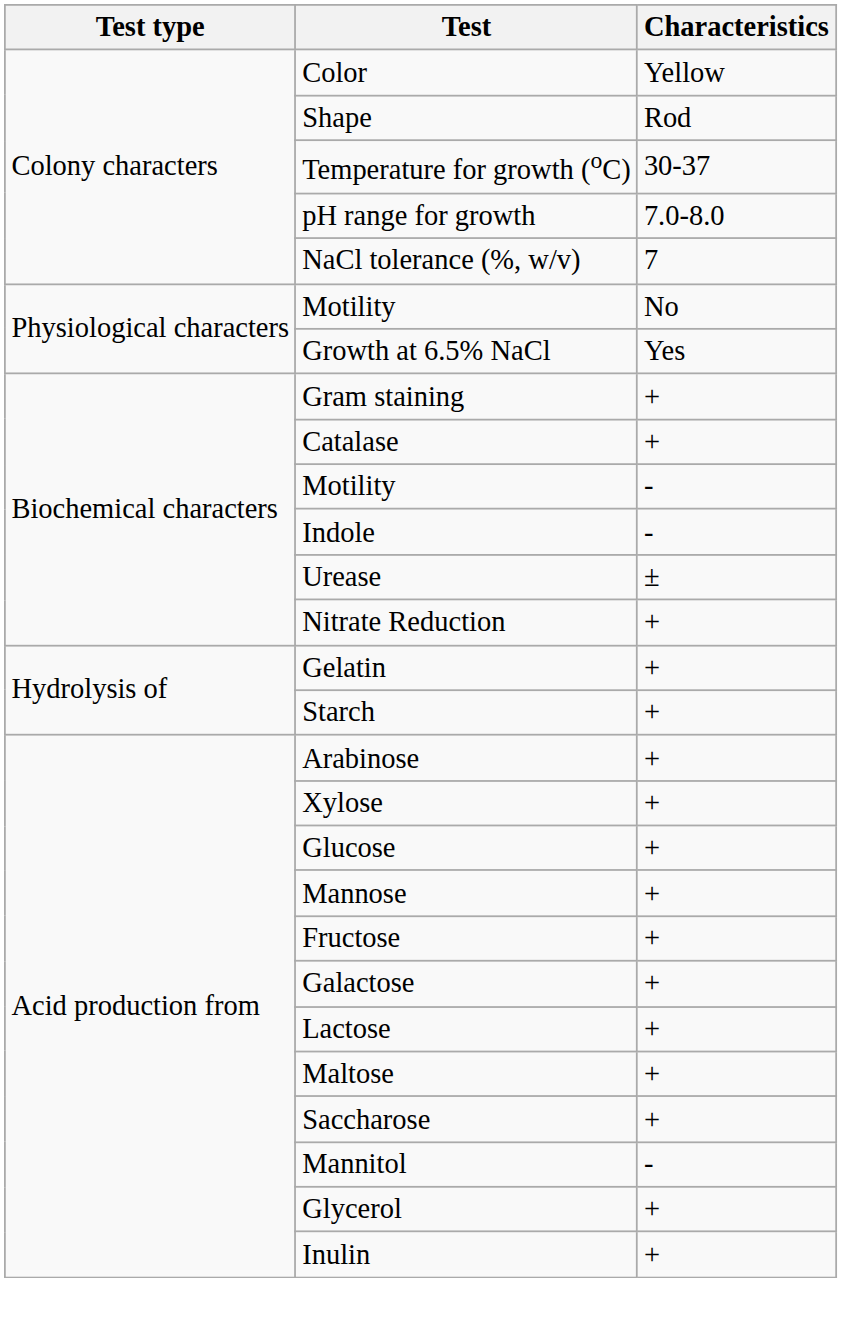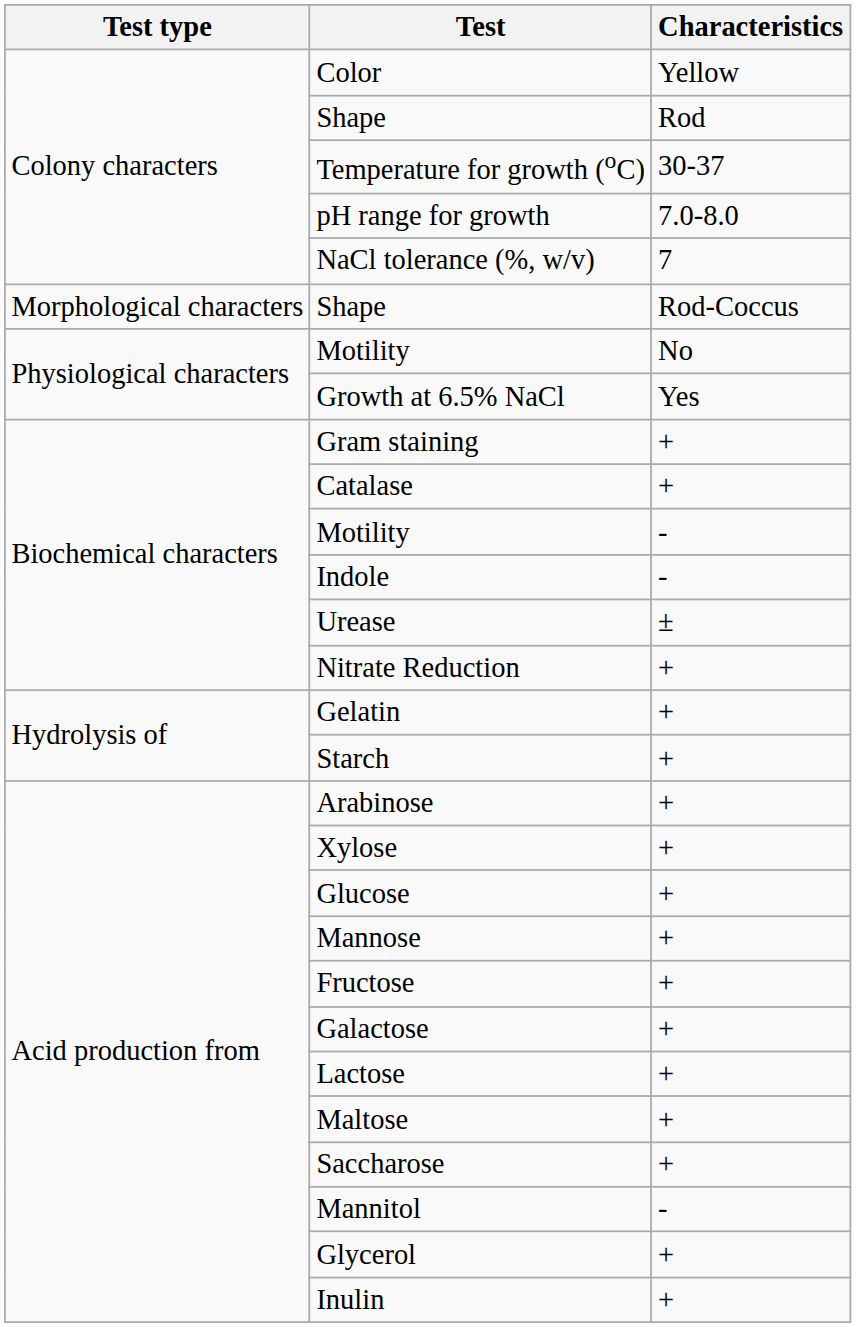 <table class="wikitable">
 <tr>
 <th>Test type</th>
 <th>Test</th>
 <th>Characteristics</th>
 </tr>
 <tr>
 <td rowspan="5">Colony characters</td>
 <td>Color</td>
 <td>Yellow</td>
 </tr>
 <tr>
 <td>Shape</td>
 <td>Rod</td>
 </tr>
 <tr>
 <td>Temperature for growth (<sup>o</sup>C)</td>
 <td>30-37</td>
 </tr>
 <tr>
 <td>pH range for growth</td>
 <td>7.0-8.0</td>
 </tr>
 <tr>
 <td>NaCl tolerance (%, w/v)</td>
 <td>7</td>
+</tr>
+<tr>
+<td>Morphological characters</td>
+<td>Shape</td>
+<td>Rod-Coccus</td>
 </tr>
 <tr>
 <td rowspan="2">Physiological characters</td>
 <td>Motility</td>
 <td>No</td>
 </tr>
 <tr>
 <td>Growth at 6.5% NaCl</td>
 <td>Yes</td>
 </tr>
 <tr>
 <td rowspan="6">Biochemical characters</td>
 <td>Gram staining</td>
 <td>+</td>
 </tr>
 <tr>
 <td>Catalase</td>
 <td>+</td>
 </tr>
 <tr>
 <td>Motility</td>
 <td>-</td>
 </tr>
 <tr>
 <td>Indole</td>
 <td>-</td>
 </tr>
 <tr>
 <td>Urease</td>
 <td>±</td>
 </tr>
 <tr>
 <td>Nitrate Reduction</td>
 <td>+</td>
 </tr>
 <tr>
 <td rowspan="2">Hydrolysis of</td>
 <td>Gelatin</td>
 <td>+</td>
 </tr>
 <tr>
 <td>Starch</td>
 <td>+</td>
 </tr>
 <tr>
 <td rowspan="12">Acid production from</td>
 <td>Arabinose</td>
 <td>+</td>
 </tr>
 <tr>
 <td>Xylose</td>
 <td>+</td>
 </tr>
 <tr>
 <td>Glucose</td>
 <td>+</td>
 </tr>
 <tr>
 <td>Mannose</td>
 <td>+</td>
 </tr>
 <tr>
 <td>Fructose</td>
 <td>+</td>
 </tr>
 <tr>
 <td>Galactose</td>
 <td>+</td>
 </tr>
 <tr>
 <td>Lactose</td>
 <td>+</td>
 </tr>
 <tr>
 <td>Maltose</td>
 <td>+</td>
 </tr>
 <tr>
 <td>Saccharose</td>
 <td>+</td>
 </tr>
 <tr>
 <td>Mannitol</td>
 <td>-</td>
 </tr>
 <tr>
 <td>Glycerol</td>
 <td>+</td>
 </tr>
 <tr>
 <td>Inulin</td>
 <td>+</td>
 </tr>
 </table>
